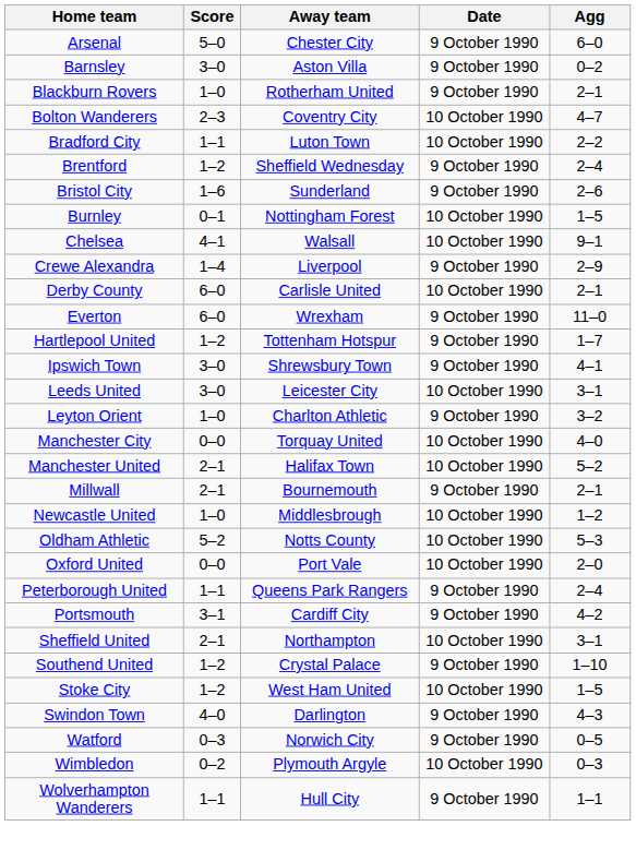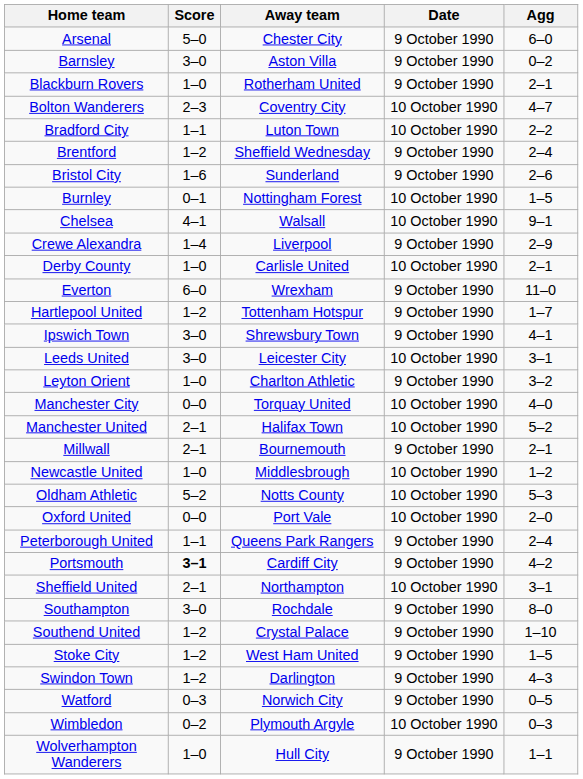 <table class="wikitable" style="text-align:center;">
 <tr>
 <th width=175>Home team</th>
 <th width=50>Score</th>
 <th width=175>Away team</th>
 <th width=125>Date</th>
 <th width=75>Agg</th>
 </tr>
 <tr>
 <td><a href='#'>Arsenal</a></td>
 <td>5–0</td>
 <td><a href='#'>Chester City</a></td>
 <td>9 October 1990</td>
 <td>6–0</td>
 </tr>
 <tr>
 <td><a href='#'>Barnsley</a></td>
 <td>3–0</td>
 <td><a href='#'>Aston Villa</a></td>
 <td>9 October 1990</td>
 <td>0–2</td>
 </tr>
 <tr>
 <td><a href='#'>Blackburn Rovers</a></td>
 <td>1–0</td>
 <td><a href='#'>Rotherham United</a></td>
 <td>9 October 1990</td>
 <td>2–1</td>
 </tr>
 <tr>
 <td><a href='#'>Bolton Wanderers</a></td>
 <td>2–3</td>
 <td><a href='#'>Coventry City</a></td>
 <td>10 October 1990</td>
 <td>4–7</td>
 </tr>
 <tr>
 <td><a href='#'>Bradford City</a></td>
 <td>1–1</td>
 <td><a href='#'>Luton Town</a></td>
 <td>10 October 1990</td>
 <td>2–2</td>
 </tr>
 <tr>
 <td><a href='#'>Brentford</a></td>
 <td>1–2</td>
 <td><a href='#'>Sheffield Wednesday</a></td>
 <td>9 October 1990</td>
 <td>2–4</td>
 </tr>
 <tr>
 <td><a href='#'>Bristol City</a></td>
 <td>1–6</td>
 <td><a href='#'>Sunderland</a></td>
 <td>9 October 1990</td>
 <td>2–6</td>
 </tr>
 <tr>
 <td><a href='#'>Burnley</a></td>
 <td>0–1</td>
 <td><a href='#'>Nottingham Forest</a></td>
 <td>10 October 1990</td>
 <td>1–5</td>
 </tr>
 <tr>
 <td><a href='#'>Chelsea</a></td>
 <td>4–1</td>
 <td><a href='#'>Walsall</a></td>
 <td>10 October 1990</td>
 <td>9–1</td>
 </tr>
 <tr>
 <td><a href='#'>Crewe Alexandra</a></td>
 <td>1–4</td>
 <td><a href='#'>Liverpool</a></td>
 <td>9 October 1990</td>
 <td>2–9</td>
 </tr>
 <tr>
 <td><a href='#'>Derby County</a></td>
-<td>6–0</td>
+<td>1–0</td>
 <td><a href='#'>Carlisle United</a></td>
 <td>10 October 1990</td>
 <td>2–1</td>
 </tr>
 <tr>
 <td><a href='#'>Everton</a></td>
 <td>6–0</td>
 <td><a href='#'>Wrexham</a></td>
 <td>9 October 1990</td>
 <td>11–0</td>
 </tr>
 <tr>
 <td><a href='#'>Hartlepool United</a></td>
 <td>1–2</td>
 <td><a href='#'>Tottenham Hotspur</a></td>
 <td>9 October 1990</td>
 <td>1–7</td>
 </tr>
 <tr>
 <td><a href='#'>Ipswich Town</a></td>
 <td>3–0</td>
 <td><a href='#'>Shrewsbury Town</a></td>
 <td>9 October 1990</td>
 <td>4–1</td>
 </tr>
 <tr>
 <td><a href='#'>Leeds United</a></td>
 <td>3–0</td>
 <td><a href='#'>Leicester City</a></td>
 <td>10 October 1990</td>
 <td>3–1</td>
 </tr>
 <tr>
 <td><a href='#'>Leyton Orient</a></td>
 <td>1–0</td>
 <td><a href='#'>Charlton Athletic</a></td>
 <td>9 October 1990</td>
 <td>3–2</td>
 </tr>
 <tr>
 <td><a href='#'>Manchester City</a></td>
 <td>0–0</td>
 <td><a href='#'>Torquay United</a></td>
 <td>10 October 1990</td>
 <td>4–0</td>
 </tr>
 <tr>
 <td><a href='#'>Manchester United</a></td>
 <td>2–1</td>
 <td><a href='#'>Halifax Town</a></td>
 <td>10 October 1990</td>
 <td>5–2</td>
 </tr>
 <tr>
 <td><a href='#'>Millwall</a></td>
 <td>2–1</td>
 <td><a href='#'>Bournemouth</a></td>
 <td>9 October 1990</td>
 <td>2–1</td>
 </tr>
 <tr>
 <td><a href='#'>Newcastle United</a></td>
 <td>1–0</td>
 <td><a href='#'>Middlesbrough</a></td>
 <td>10 October 1990</td>
 <td>1–2</td>
 </tr>
 <tr>
 <td><a href='#'>Oldham Athletic</a></td>
 <td>5–2</td>
 <td><a href='#'>Notts County</a></td>
 <td>10 October 1990</td>
 <td>5–3</td>
 </tr>
 <tr>
 <td><a href='#'>Oxford United</a></td>
 <td>0–0</td>
 <td><a href='#'>Port Vale</a></td>
 <td>10 October 1990</td>
 <td>2–0</td>
 </tr>
 <tr>
 <td><a href='#'>Peterborough United</a></td>
 <td>1–1</td>
 <td><a href='#'>Queens Park Rangers</a></td>
 <td>9 October 1990</td>
 <td>2–4</td>
 </tr>
 <tr>
 <td><a href='#'>Portsmouth</a></td>
-<td>3–1</td>
+<td><strong>3–1</strong></td>
 <td><a href='#'>Cardiff City</a></td>
 <td>9 October 1990</td>
 <td>4–2</td>
 </tr>
 <tr>
 <td><a href='#'>Sheffield United</a></td>
 <td>2–1</td>
 <td><a href='#'>Northampton</a></td>
 <td>10 October 1990</td>
 <td>3–1</td>
 </tr>
 <tr>
+<td><a href='#'>Southampton</a></td>
+<td>3–0</td>
+<td><a href='#'>Rochdale</a></td>
+<td>9 October 1990</td>
+<td>8–0</td>
+</tr>
+<tr>
 <td><a href='#'>Southend United</a></td>
 <td>1–2</td>
 <td><a href='#'>Crystal Palace</a></td>
 <td>9 October 1990</td>
 <td>1–10</td>
 </tr>
 <tr>
 <td><a href='#'>Stoke City</a></td>
 <td>1–2</td>
 <td><a href='#'>West Ham United</a></td>
-<td>10 October 1990</td>
+<td>9 October 1990</td>
 <td>1–5</td>
 </tr>
 <tr>
 <td><a href='#'>Swindon Town</a></td>
-<td>4–0</td>
+<td>1–2</td>
 <td><a href='#'>Darlington</a></td>
 <td>9 October 1990</td>
 <td>4–3</td>
 </tr>
 <tr>
 <td><a href='#'>Watford</a></td>
 <td>0–3</td>
 <td><a href='#'>Norwich City</a></td>
 <td>9 October 1990</td>
 <td>0–5</td>
 </tr>
 <tr>
 <td><a href='#'>Wimbledon</a></td>
 <td>0–2</td>
 <td><a href='#'>Plymouth Argyle</a></td>
 <td>10 October 1990</td>
 <td>0–3</td>
 </tr>
 <tr>
 <td><a href='#'>Wolverhampton Wanderers</a></td>
-<td>1–1</td>
+<td>1–0</td>
 <td><a href='#'>Hull City</a></td>
 <td>9 October 1990</td>
 <td>1–1</td>
 </tr>
 </table>
